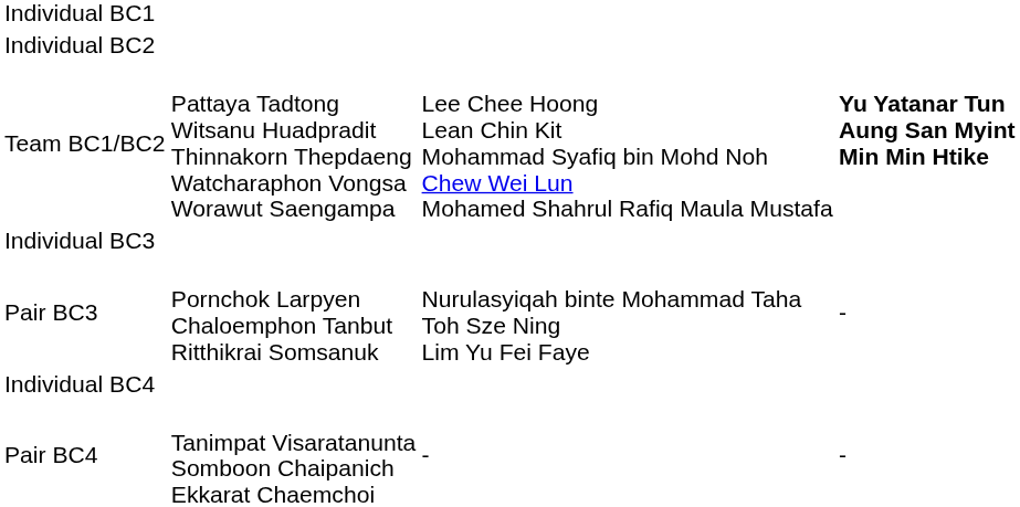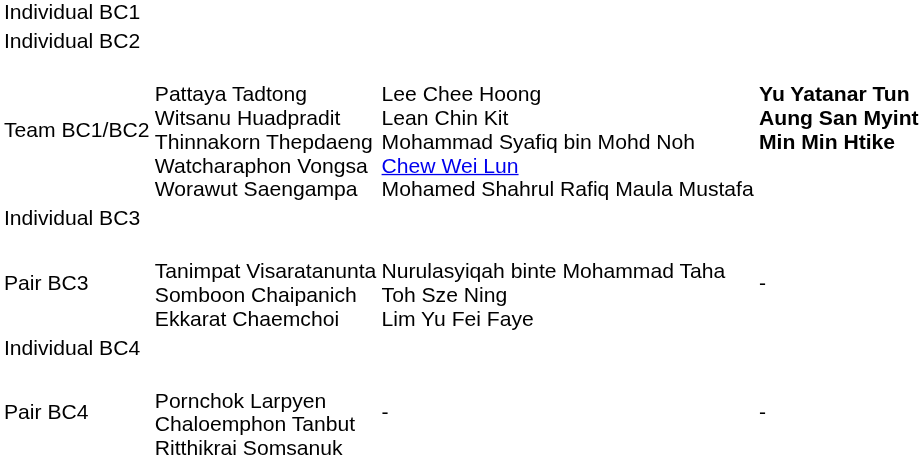 <table>
 <tr>
 <td>Individual BC1</td>
 <td></td>
 <td></td>
 <td></td>
 </tr>
 <tr>
 <td>Individual BC2</td>
 <td></td>
 <td></td>
 <td></td>
 </tr>
 <tr>
 <td>Team BC1/BC2</td>
 <td><br>Pattaya Tadtong<br>Witsanu Huadpradit<br>Thinnakorn Thepdaeng<br>Watcharaphon Vongsa<br>Worawut Saengampa</td>
 <td style="white-space:nowrap"><br>Lee Chee Hoong<br>Lean Chin Kit<br>Mohammad Syafiq bin Mohd Noh<br><a href='#'>Chew Wei Lun</a><br>Mohamed Shahrul Rafiq Maula Mustafa</td>
 <td valign=top><strong><br>Yu Yatanar Tun<br>Aung San Myint<br>Min Min Htike</strong></td>
 </tr>
 <tr>
 <td>Individual BC3</td>
 <td></td>
 <td></td>
 <td></td>
 </tr>
 <tr>
 <td>Pair BC3</td>
-<td><br>Pornchok Larpyen<br>Chaloemphon Tanbut<br>Ritthikrai Somsanuk</td>
+<td><br>Tanimpat Visaratanunta<br>Somboon Chaipanich<br>Ekkarat Chaemchoi</td>
 <td><br>Nurulasyiqah binte Mohammad Taha<br>Toh Sze Ning<br>Lim Yu Fei Faye</td>
 <td>-</td>
 </tr>
 <tr>
 <td>Individual BC4</td>
 <td></td>
 <td></td>
 <td></td>
 </tr>
 <tr>
 <td>Pair BC4</td>
-<td><br>Tanimpat Visaratanunta<br>Somboon Chaipanich<br>Ekkarat Chaemchoi</td>
+<td><br>Pornchok Larpyen<br>Chaloemphon Tanbut<br>Ritthikrai Somsanuk</td>
 <td>-</td>
 <td>-</td>
 </tr>
 </table>
